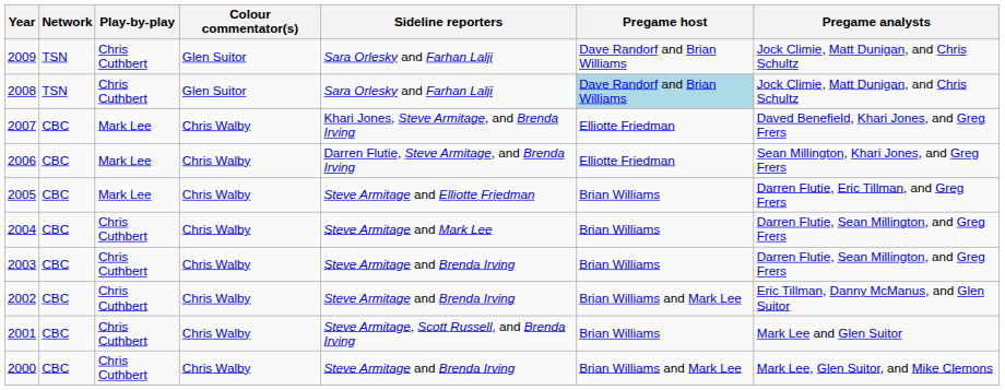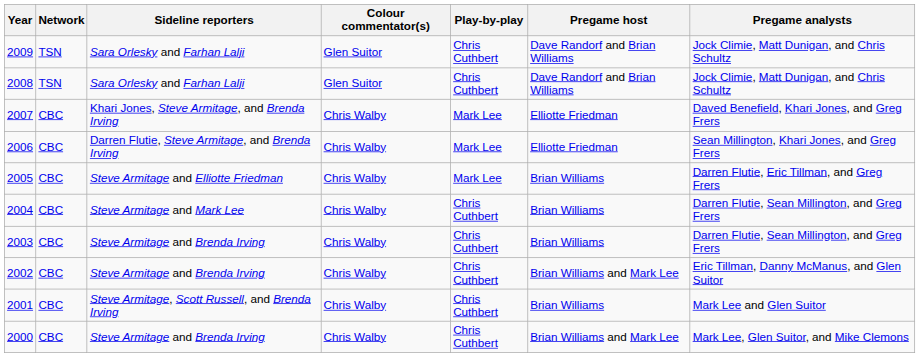 <table class="wikitable">
 <tr>
 <th><strong>Year</strong></th>
 <th><strong>Network</strong></th>
+<th><strong>Sideline reporters</strong></th>
+<th><strong>Colour commentator(s)</strong></th>
 <th><strong>Play-by-play</strong></th>
-<th><strong>Colour commentator(s)</strong></th>
-<th><strong>Sideline reporters</strong></th>
 <th><strong>Pregame host</strong></th>
 <th><strong>Pregame analysts</strong></th>
 </tr>
 <tr>
 <td><a href='#'>2009</a></td>
 <td><a href='#'>TSN</a></td>
+<td><em><a href='#'>Sara Orlesky</a></em> and <em><a href='#'>Farhan Lalji</a></em></td>
+<td><a href='#'>Glen Suitor</a></td>
 <td><a href='#'>Chris Cuthbert</a></td>
-<td><a href='#'>Glen Suitor</a></td>
-<td><em><a href='#'>Sara Orlesky</a></em> and <em><a href='#'>Farhan Lalji</a></em></td>
 <td><a href='#'>Dave Randorf</a> and <a href='#'>Brian Williams</a></td>
 <td><a href='#'>Jock Climie</a>, <a href='#'>Matt Dunigan</a>, and <a href='#'>Chris Schultz</a></td>
 </tr>
 <tr>
 <td><a href='#'>2008</a></td>
 <td><a href='#'>TSN</a></td>
+<td><em><a href='#'>Sara Orlesky</a></em> and <em><a href='#'>Farhan Lalji</a></em></td>
+<td><a href='#'>Glen Suitor</a></td>
 <td><a href='#'>Chris Cuthbert</a></td>
-<td><a href='#'>Glen Suitor</a></td>
-<td><em><a href='#'>Sara Orlesky</a></em> and <em><a href='#'>Farhan Lalji</a></em></td>
-<td style="background: lightblue;"><a href='#'>Dave Randorf</a> and <a href='#'>Brian Williams</a></td>
+<td><a href='#'>Dave Randorf</a> and <a href='#'>Brian Williams</a></td>
 <td><a href='#'>Jock Climie</a>, <a href='#'>Matt Dunigan</a>, and <a href='#'>Chris Schultz</a></td>
 </tr>
 <tr>
 <td><a href='#'>2007</a></td>
 <td><a href='#'>CBC</a></td>
+<td><a href='#'>Khari Jones</a>, <em><a href='#'>Steve Armitage</a></em>, and <em><a href='#'>Brenda Irving</a></em></td>
+<td><a href='#'>Chris Walby</a></td>
 <td><a href='#'>Mark Lee</a></td>
-<td><a href='#'>Chris Walby</a></td>
-<td><a href='#'>Khari Jones</a>, <em><a href='#'>Steve Armitage</a></em>, and <em><a href='#'>Brenda Irving</a></em></td>
 <td><a href='#'>Elliotte Friedman</a></td>
 <td><a href='#'>Daved Benefield</a>, <a href='#'>Khari Jones</a>, and <a href='#'>Greg Frers</a></td>
 </tr>
 <tr>
 <td><a href='#'>2006</a></td>
 <td><a href='#'>CBC</a></td>
+<td><a href='#'>Darren Flutie</a>, <em><a href='#'>Steve Armitage</a></em>, and <em><a href='#'>Brenda Irving</a></em></td>
+<td><a href='#'>Chris Walby</a></td>
 <td><a href='#'>Mark Lee</a></td>
-<td><a href='#'>Chris Walby</a></td>
-<td><a href='#'>Darren Flutie</a>, <em><a href='#'>Steve Armitage</a></em>, and <em><a href='#'>Brenda Irving</a></em></td>
 <td><a href='#'>Elliotte Friedman</a></td>
 <td><a href='#'>Sean Millington</a>, <a href='#'>Khari Jones</a>, and <a href='#'>Greg Frers</a></td>
 </tr>
 <tr>
 <td><a href='#'>2005</a></td>
 <td><a href='#'>CBC</a></td>
+<td><em><a href='#'>Steve Armitage</a></em> and <em><a href='#'>Elliotte Friedman</a></em></td>
+<td><a href='#'>Chris Walby</a></td>
 <td><a href='#'>Mark Lee</a></td>
-<td><a href='#'>Chris Walby</a></td>
-<td><em><a href='#'>Steve Armitage</a></em> and <em><a href='#'>Elliotte Friedman</a></em></td>
 <td><a href='#'>Brian Williams</a></td>
 <td><a href='#'>Darren Flutie</a>, <a href='#'>Eric Tillman</a>, and <a href='#'>Greg Frers</a></td>
 </tr>
 <tr>
 <td><a href='#'>2004</a></td>
 <td><a href='#'>CBC</a></td>
+<td><em><a href='#'>Steve Armitage</a></em> and <em><a href='#'>Mark Lee</a></em></td>
+<td><a href='#'>Chris Walby</a></td>
 <td><a href='#'>Chris Cuthbert</a></td>
-<td><a href='#'>Chris Walby</a></td>
-<td><em><a href='#'>Steve Armitage</a></em> and <em><a href='#'>Mark Lee</a></em></td>
 <td><a href='#'>Brian Williams</a></td>
 <td><a href='#'>Darren Flutie</a>, <a href='#'>Sean Millington</a>, and <a href='#'>Greg Frers</a></td>
 </tr>
 <tr>
 <td><a href='#'>2003</a></td>
 <td><a href='#'>CBC</a></td>
+<td><em><a href='#'>Steve Armitage</a></em> and <em><a href='#'>Brenda Irving</a></em></td>
+<td><a href='#'>Chris Walby</a></td>
 <td><a href='#'>Chris Cuthbert</a></td>
-<td><a href='#'>Chris Walby</a></td>
-<td><em><a href='#'>Steve Armitage</a></em> and <em><a href='#'>Brenda Irving</a></em></td>
 <td><a href='#'>Brian Williams</a></td>
 <td><a href='#'>Darren Flutie</a>, <a href='#'>Sean Millington</a>, and <a href='#'>Greg Frers</a></td>
 </tr>
 <tr>
 <td><a href='#'>2002</a></td>
 <td><a href='#'>CBC</a></td>
+<td><em><a href='#'>Steve Armitage</a></em> and <em><a href='#'>Brenda Irving</a></em></td>
+<td><a href='#'>Chris Walby</a></td>
 <td><a href='#'>Chris Cuthbert</a></td>
-<td><a href='#'>Chris Walby</a></td>
-<td><em><a href='#'>Steve Armitage</a></em> and <em><a href='#'>Brenda Irving</a></em></td>
 <td><a href='#'>Brian Williams</a> and <a href='#'>Mark Lee</a></td>
 <td><a href='#'>Eric Tillman</a>, <a href='#'>Danny McManus</a>, and <a href='#'>Glen Suitor</a></td>
 </tr>
 <tr>
 <td><a href='#'>2001</a></td>
 <td><a href='#'>CBC</a></td>
+<td><em><a href='#'>Steve Armitage</a></em>, <em><a href='#'>Scott Russell</a></em>, and <em><a href='#'>Brenda Irving</a></em></td>
+<td><a href='#'>Chris Walby</a></td>
 <td><a href='#'>Chris Cuthbert</a></td>
-<td><a href='#'>Chris Walby</a></td>
-<td><em><a href='#'>Steve Armitage</a></em>, <em><a href='#'>Scott Russell</a></em>, and <em><a href='#'>Brenda Irving</a></em></td>
 <td><a href='#'>Brian Williams</a></td>
 <td><a href='#'>Mark Lee</a> and <a href='#'>Glen Suitor</a></td>
 </tr>
 <tr>
 <td><a href='#'>2000</a></td>
 <td><a href='#'>CBC</a></td>
+<td><em><a href='#'>Steve Armitage</a></em> and <em><a href='#'>Brenda Irving</a></em></td>
+<td><a href='#'>Chris Walby</a></td>
 <td><a href='#'>Chris Cuthbert</a></td>
-<td><a href='#'>Chris Walby</a></td>
-<td><em><a href='#'>Steve Armitage</a></em> and <em><a href='#'>Brenda Irving</a></em></td>
 <td><a href='#'>Brian Williams</a> and <a href='#'>Mark Lee</a></td>
 <td><a href='#'>Mark Lee</a>, <a href='#'>Glen Suitor</a>, and <a href='#'>Mike Clemons</a></td>
 </tr>
 </table>
